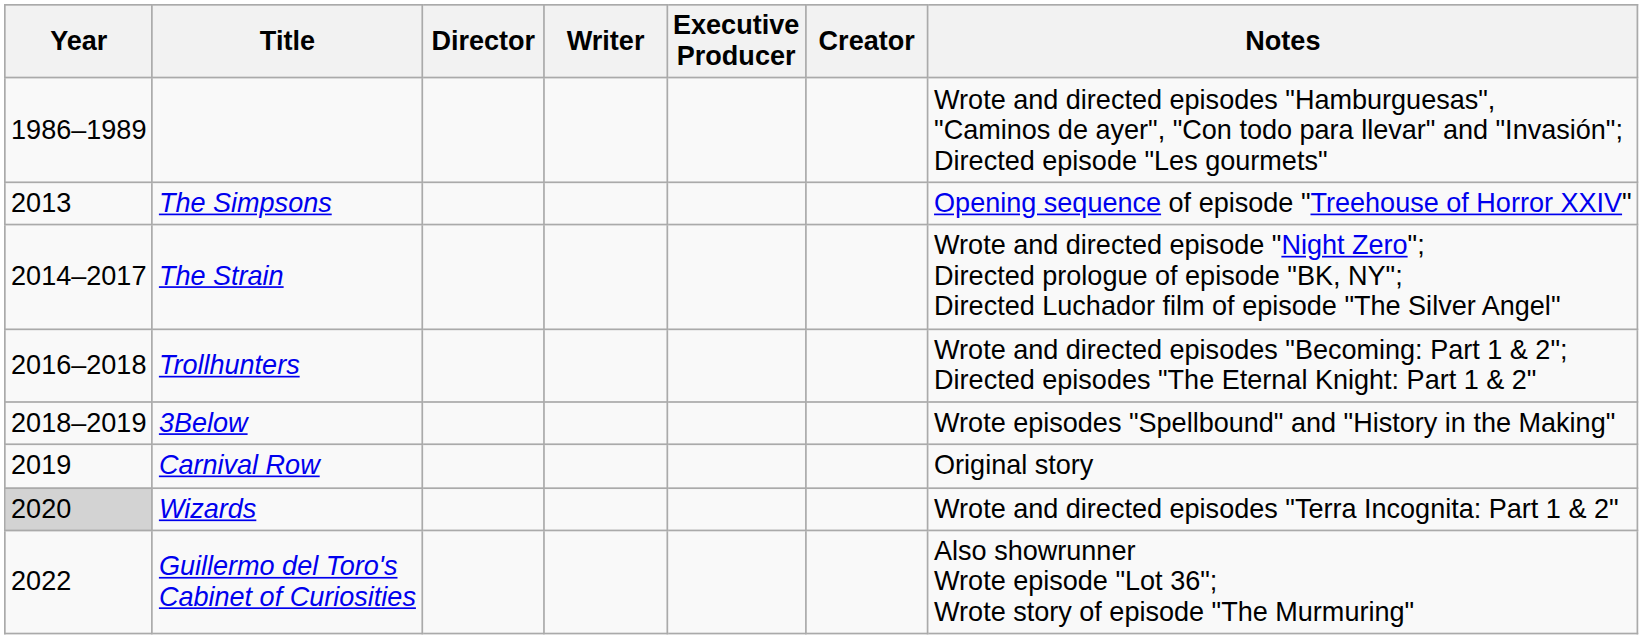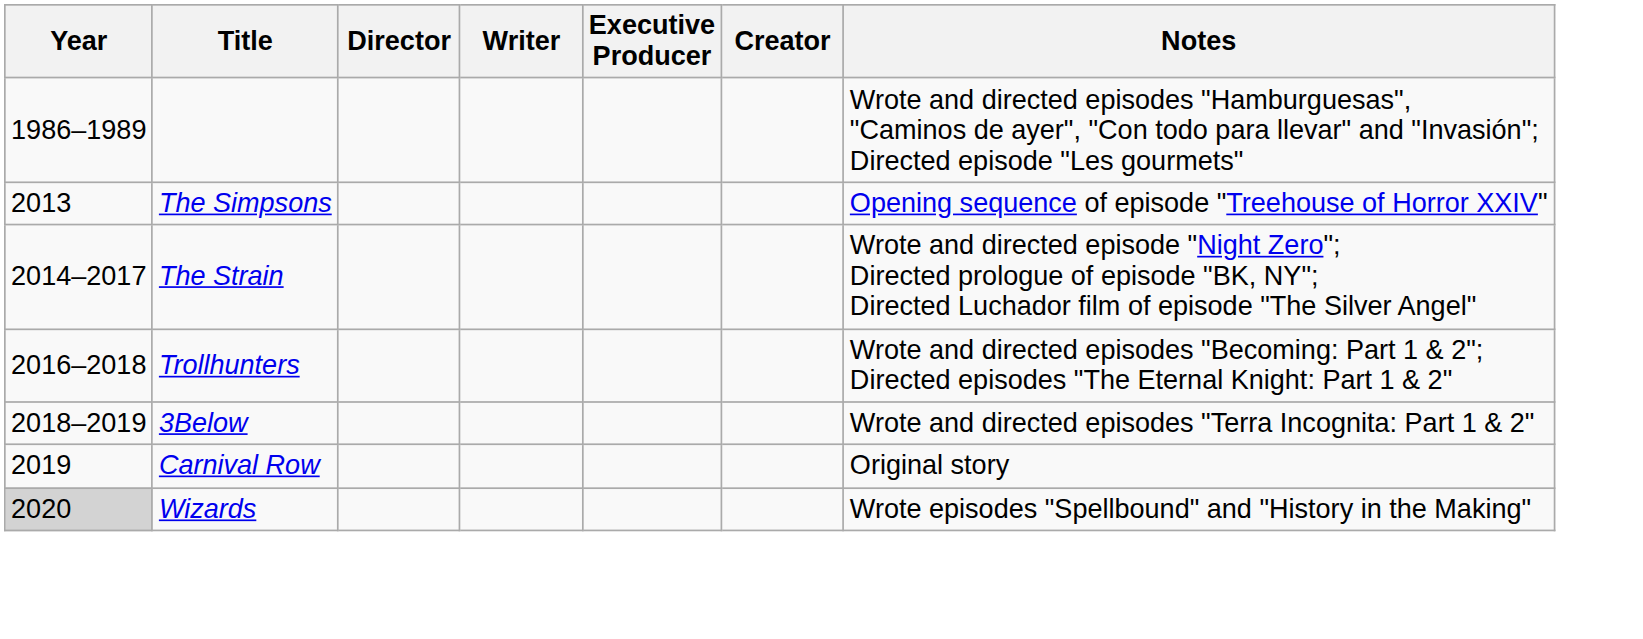 <table class="wikitable">
 <tr>
 <th>Year</th>
 <th>Title</th>
 <th width=65>Director</th>
 <th width=65>Writer</th>
 <th width=65>Executive<br>Producer</th>
 <th width=65>Creator</th>
 <th>Notes</th>
 </tr>
 <tr>
 <td>1986–1989</td>
 <td></td>
 <td></td>
 <td></td>
 <td></td>
 <td></td>
 <td>Wrote and directed episodes "Hamburguesas",<br>"Caminos de ayer", "Con todo para llevar" and "Invasión";<br>Directed episode "Les gourmets"</td>
 </tr>
 <tr>
 <td>2013</td>
 <td><em><a href='#'>The Simpsons</a></em></td>
 <td></td>
 <td></td>
 <td></td>
 <td></td>
 <td><a href='#'>Opening sequence</a> of episode "<a href='#'>Treehouse of Horror XXIV</a>"</td>
 </tr>
 <tr>
 <td>2014–2017</td>
 <td><em><a href='#'>The Strain</a></em></td>
 <td></td>
 <td></td>
 <td></td>
 <td></td>
 <td>Wrote and directed episode "<a href='#'>Night Zero</a>";<br>Directed prologue of episode "BK, NY";<br>Directed Luchador film of episode "The Silver Angel"</td>
 </tr>
 <tr>
 <td>2016–2018</td>
 <td><em><a href='#'>Trollhunters</a></em></td>
 <td></td>
 <td></td>
 <td></td>
 <td></td>
 <td>Wrote and directed episodes "Becoming: Part 1 & 2";<br>Directed episodes "The Eternal Knight: Part 1 & 2"</td>
 </tr>
 <tr>
 <td>2018–2019</td>
 <td><em><a href='#'>3Below</a></em></td>
 <td></td>
 <td></td>
 <td></td>
 <td></td>
-<td>Wrote episodes "Spellbound" and "History in the Making"</td>
+<td>Wrote and directed episodes "Terra Incognita: Part 1 & 2"</td>
 </tr>
 <tr>
 <td>2019</td>
 <td><em><a href='#'>Carnival Row</a></em></td>
 <td></td>
 <td></td>
 <td></td>
 <td></td>
 <td>Original story</td>
 </tr>
 <tr>
 <td style="background: lightgrey;">2020</td>
 <td><em><a href='#'>Wizards</a></em></td>
 <td></td>
 <td></td>
 <td></td>
 <td></td>
-<td>Wrote and directed episodes "Terra Incognita: Part 1 & 2"</td>
-</tr>
-<tr>
-<td>2022</td>
-<td><em><a href='#'>Guillermo del Toro's<br>Cabinet of Curiosities</a></em></td>
-<td></td>
-<td></td>
-<td></td>
-<td></td>
-<td>Also showrunner<br>Wrote episode "Lot 36";<br>Wrote story of episode "The Murmuring"</td>
+<td>Wrote episodes "Spellbound" and "History in the Making"</td>
 </tr>
 </table>
